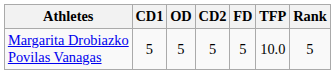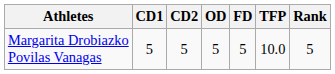 <table class="wikitable" border="1" style="font-size:90%">
 <tr>
 <th>Athletes</th>
 <th>CD1</th>
+<th>CD2</th>
 <th>OD</th>
-<th>CD2</th>
 <th>FD</th>
 <th>TFP</th>
 <th>Rank</th>
 </tr>
 <tr align=center>
 <td align=left><a href='#'>Margarita Drobiazko</a><br><a href='#'>Povilas Vanagas</a></td>
 <td>5</td>
 <td>5</td>
 <td>5</td>
 <td>5</td>
 <td>10.0</td>
 <td>5</td>
 </tr>
 </table>
